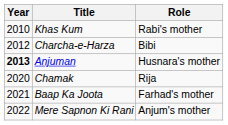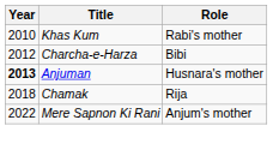 <table class="wikitable sortable plainrowheaders">
 <tr style="text-align:center;">
 <th scope="col">Year</th>
 <th scope="col">Title</th>
 <th scope="col">Role</th>
 </tr>
 <tr>
 <td>2010</td>
 <td><em>Khas Kum</em></td>
 <td>Rabi's mother</td>
 </tr>
 <tr>
 <td>2012</td>
 <td><em>Charcha-e-Harza</em></td>
 <td>Bibi</td>
 </tr>
 <tr>
 <td><strong>2013</strong></td>
 <td><em><a href='#'>Anjuman</a></em></td>
 <td>Husnara's mother</td>
 </tr>
 <tr>
-<td>2020</td>
+<td>2018</td>
 <td><em>Chamak</em></td>
 <td>Rija</td>
-</tr>
-<tr>
-<td>2021</td>
-<td><em>Baap Ka Joota</em></td>
-<td>Farhad's mother</td>
 </tr>
 <tr>
 <td>2022</td>
 <td><em>Mere Sapnon Ki Rani</em></td>
 <td>Anjum's mother</td>
 </tr>
 </table>
